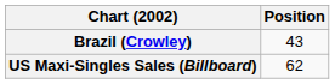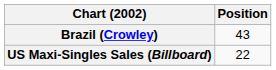 <table class="wikitable plainrowheaders" style="text-align:center">
 <tr>
 <th>Chart (2002)</th>
 <th>Position</th>
 </tr>
 <tr>
 <th scope="row">Brazil (<a href='#'>Crowley</a>)</th>
 <td>43</td>
 </tr>
 <tr>
 <th scope="row">US Maxi-Singles Sales (<em>Billboard</em>)</th>
-<td>62</td>
+<td>22</td>
 </tr>
 </table>
